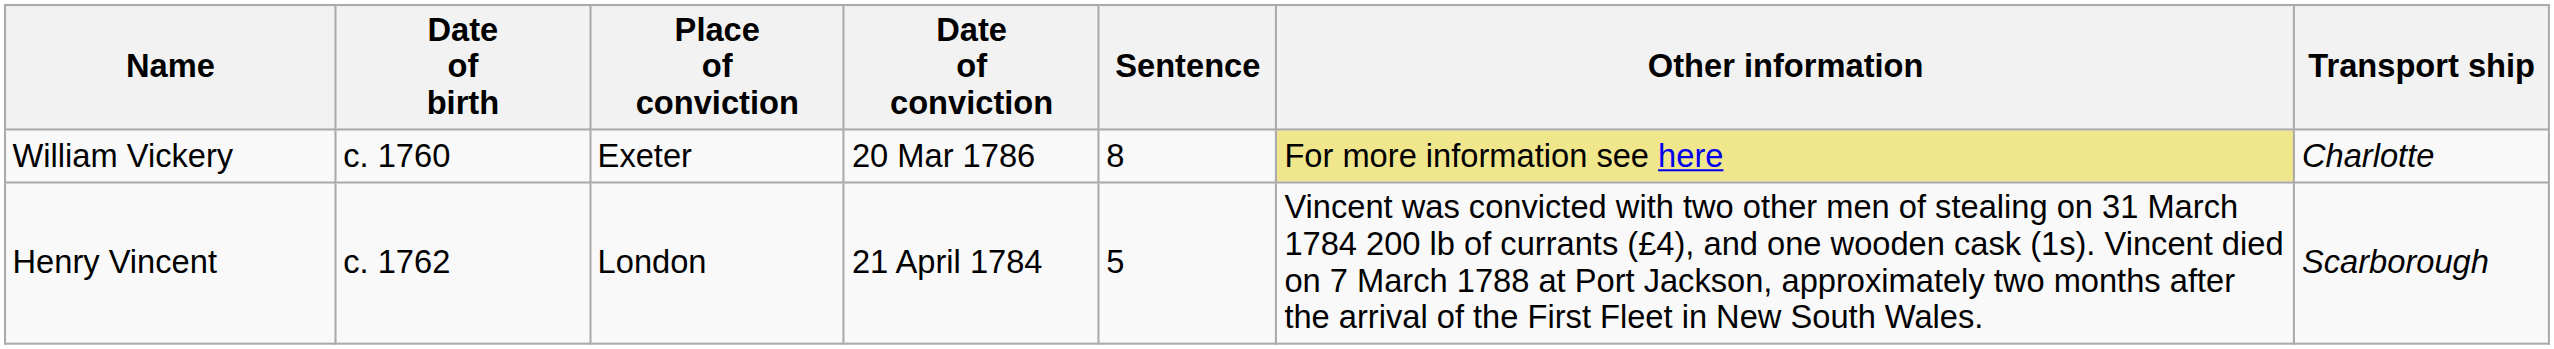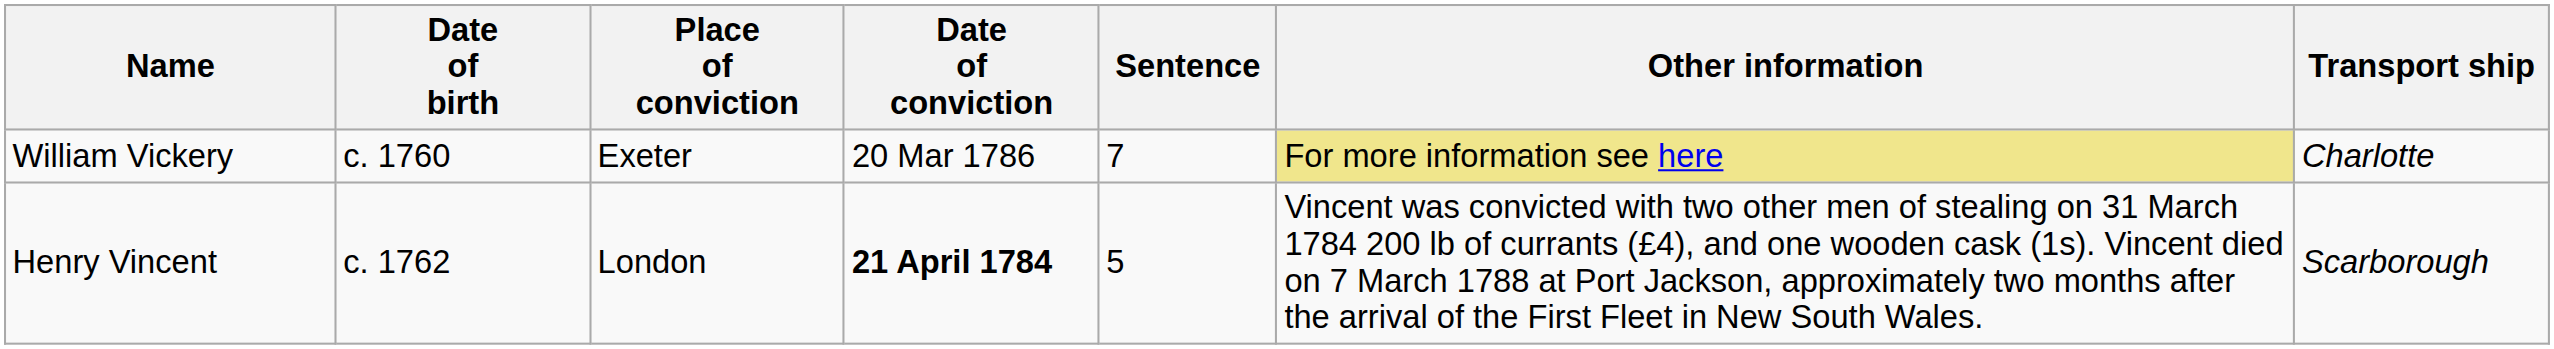 <table class="wikitable sortable plainrowheaders" style="width=1024px;">
 <tr>
 <th style="width: 13%;">Name</th>
 <th style="width: 10%;">Date<br>of<br>birth</th>
 <th style="width: 10%;">Place<br>of<br>conviction</th>
 <th style="width: 10%;">Date<br>of<br>conviction</th>
 <th style="width: 7%;">Sentence</th>
 <th style="width: 40%;">Other information</th>
 <th style="width: 10%;">Transport ship</th>
 </tr>
 <tr>
 <td data-sort-value="VICKERY, William">William Vickery</td>
 <td>c. 1760</td>
 <td>Exeter</td>
 <td>20 Mar 1786</td>
-<td>8</td>
+<td>7</td>
 <td style="background: khaki;">For more information see <a href='#'>here</a></td>
 <td><em>Charlotte</em></td>
 </tr>
 <tr>
 <td data-sort-value="VINCENT, Henry">Henry Vincent</td>
 <td>c. 1762</td>
 <td>London</td>
-<td>21 April 1784</td>
+<td><strong>21 April 1784</strong></td>
 <td>5</td>
 <td>Vincent was convicted with two other men of stealing on 31 March 1784 200 lb of currants (£4), and one wooden cask (1s). Vincent died on 7 March 1788 at Port Jackson, approximately two months after the arrival of the First Fleet in New South Wales.</td>
 <td><em>Scarborough</em></td>
 </tr>
 </table>
